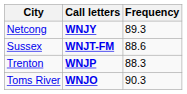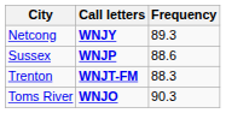 <table class="wikitable">
 <tr>
 <th>City</th>
 <th>Call letters</th>
 <th>Frequency</th>
 </tr>
 <tr>
 <td><a href='#'>Netcong</a></td>
 <td><strong><a href='#'>WNJY</a></strong></td>
 <td>89.3</td>
 </tr>
 <tr>
 <td><a href='#'>Sussex</a></td>
-<td><strong><a href='#'>WNJT-FM</a></strong></td>
+<td><strong><a href='#'>WNJP</a></strong></td>
 <td>88.6</td>
 </tr>
 <tr>
 <td><a href='#'>Trenton</a></td>
-<td><strong><a href='#'>WNJP</a></strong></td>
+<td><strong><a href='#'>WNJT-FM</a></strong></td>
 <td>88.3</td>
 </tr>
 <tr>
 <td><a href='#'>Toms River</a></td>
 <td><strong><a href='#'>WNJO</a></strong></td>
 <td>90.3</td>
 </tr>
 </table>
